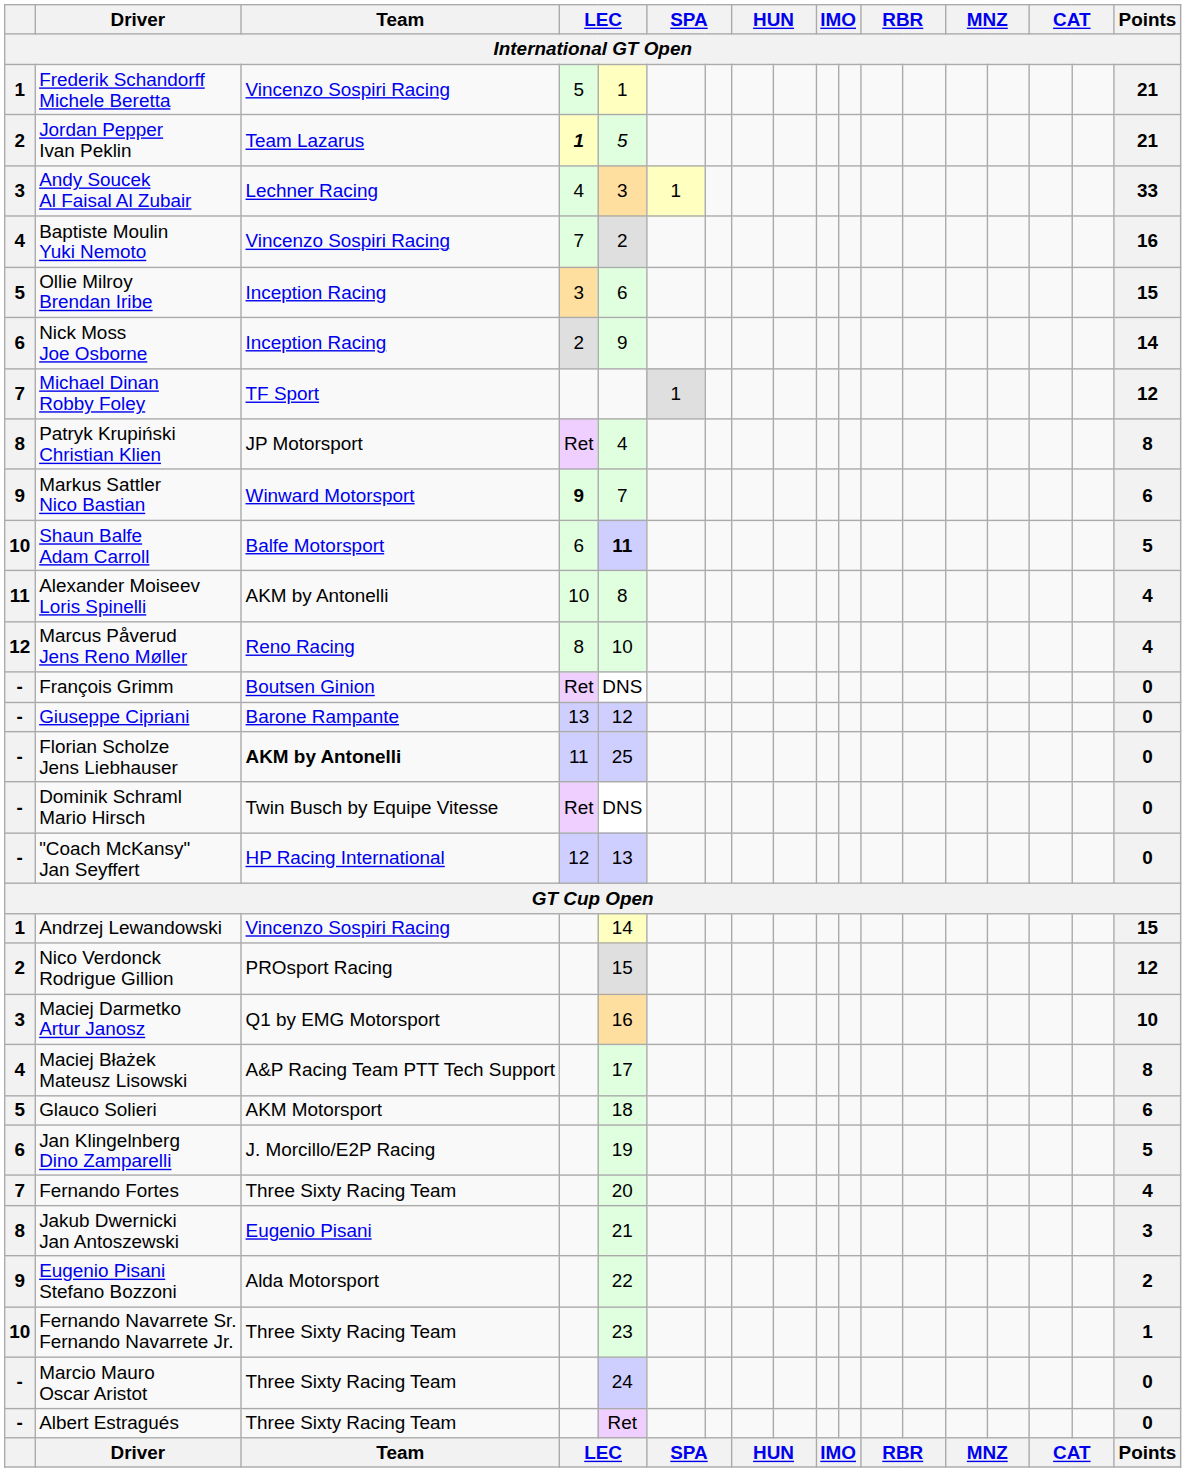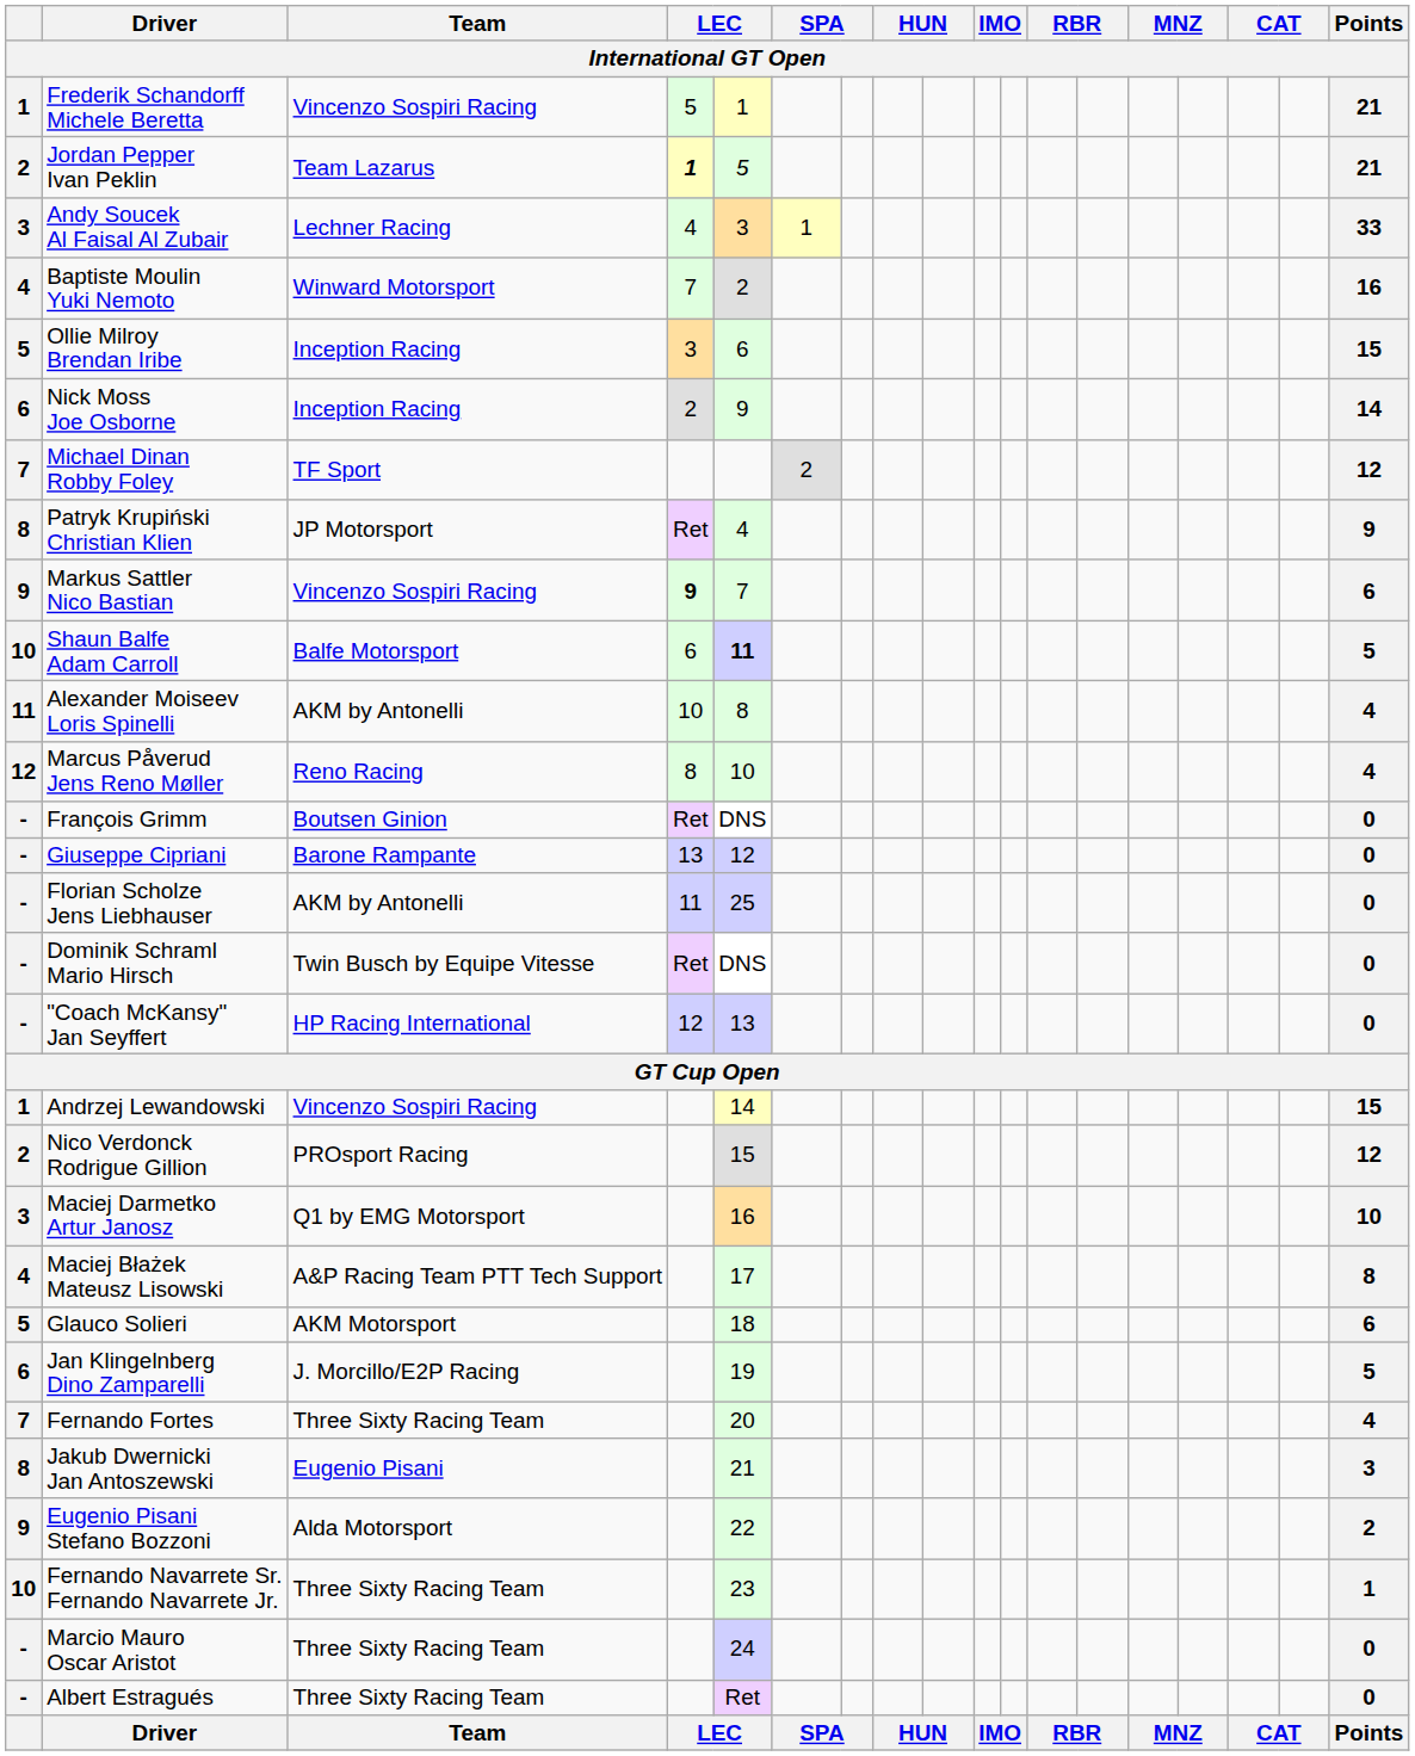 <table class="wikitable" style="font-size:85%; text-align:center">
 <tr>
 <th valign="middle"></th>
 <th valign="middle">Driver</th>
 <th>Team</th>
 <th colspan="2" style="width: 4em;"><a href='#'>LEC</a><br></th>
 <th colspan="2" style="width: 4em;"><a href='#'>SPA</a><br></th>
 <th colspan="2" style="width: 4em;"><a href='#'>HUN</a><br></th>
 <th colspan="2"><a href='#'>IMO</a><br></th>
 <th colspan="2" style="width: 4em;"><a href='#'>RBR</a><br></th>
 <th colspan="2" style="width: 4em;"><a href='#'>MNZ</a><br></th>
 <th colspan="2" style="width: 4em;"><a href='#'>CAT</a><br></th>
 <th valign="middle">Points</th>
 </tr>
 <tr>
 <th colspan="18"><em>International GT Open</em></th>
 </tr>
 <tr>
 <th>1</th>
 <td align="left"> <a href='#'>Frederik Schandorff</a> <br> <a href='#'>Michele Beretta</a></td>
 <td align="left"> <a href='#'>Vincenzo Sospiri Racing</a></td>
 <td style="background:#dfffdf;">5</td>
 <td style="background:#ffffbf;">1</td>
 <td></td>
 <td></td>
 <td></td>
 <td></td>
 <td></td>
 <td></td>
 <td></td>
 <td></td>
 <td></td>
 <td></td>
 <td></td>
 <td></td>
 <th>21</th>
 </tr>
 <tr>
 <th>2</th>
 <td align="left"> <a href='#'>Jordan Pepper</a><br> Ivan Peklin</td>
 <td align="left"> <a href='#'>Team Lazarus</a></td>
 <td style="background:#ffffbf;"><strong><em>1</em></strong></td>
 <td style="background:#dfffdf;"><em>5</em></td>
 <td></td>
 <td></td>
 <td></td>
 <td></td>
 <td></td>
 <td></td>
 <td></td>
 <td></td>
 <td></td>
 <td></td>
 <td></td>
 <td></td>
 <th>21</th>
 </tr>
 <tr>
 <th>3</th>
 <td align="left"> <a href='#'>Andy Soucek</a><br> <a href='#'>Al Faisal Al Zubair</a></td>
 <td align="left"> <a href='#'>Lechner Racing</a></td>
 <td style="background:#dfffdf;">4</td>
 <td style="background:#ffdf9f;">3</td>
 <td style="background:#ffffbf;">1</td>
 <td></td>
 <td></td>
 <td></td>
 <td></td>
 <td></td>
 <td></td>
 <td></td>
 <td></td>
 <td></td>
 <td></td>
 <td></td>
 <th>33</th>
 </tr>
 <tr>
 <th>4</th>
 <td align="left"> Baptiste Moulin<br> <a href='#'>Yuki Nemoto</a></td>
-<td align="left"> <a href='#'>Vincenzo Sospiri Racing</a></td>
+<td align="left"> <a href='#'>Winward Motorsport</a></td>
 <td style="background:#dfffdf;">7</td>
 <td style="background:#dfdfdf;">2</td>
 <td></td>
 <td></td>
 <td></td>
 <td></td>
 <td></td>
 <td></td>
 <td></td>
 <td></td>
 <td></td>
 <td></td>
 <td></td>
 <td></td>
 <th>16</th>
 </tr>
 <tr>
 <th>5</th>
 <td align="left"> Ollie Milroy<br> <a href='#'>Brendan Iribe</a></td>
 <td align="left"> <a href='#'>Inception Racing</a></td>
 <td style="background:#ffdf9f;">3</td>
 <td style="background:#dfffdf;">6</td>
 <td></td>
 <td></td>
 <td></td>
 <td></td>
 <td></td>
 <td></td>
 <td></td>
 <td></td>
 <td></td>
 <td></td>
 <td></td>
 <td></td>
 <th>15</th>
 </tr>
 <tr>
 <th>6</th>
 <td align="left"> Nick Moss<br> <a href='#'>Joe Osborne</a></td>
 <td align="left"> <a href='#'>Inception Racing</a></td>
 <td style="background:#dfdfdf;">2</td>
 <td style="background:#dfffdf;">9</td>
 <td></td>
 <td></td>
 <td></td>
 <td></td>
 <td></td>
 <td></td>
 <td></td>
 <td></td>
 <td></td>
 <td></td>
 <td></td>
 <td></td>
 <th>14</th>
 </tr>
 <tr>
 <th>7</th>
 <td align="left"> <a href='#'>Michael Dinan</a><br> <a href='#'>Robby Foley</a></td>
 <td align="left"> <a href='#'>TF Sport</a></td>
 <td></td>
 <td></td>
-<td style="background:#dfdfdf;">1</td>
+<td style="background:#dfdfdf;">2</td>
 <td></td>
 <td></td>
 <td></td>
 <td></td>
 <td></td>
 <td></td>
 <td></td>
 <td></td>
 <td></td>
 <td></td>
 <td></td>
 <th>12</th>
 </tr>
 <tr>
 <th>8</th>
 <td align="left"> Patryk Krupiński<br> <a href='#'>Christian Klien</a></td>
 <td align="left"> JP Motorsport</td>
 <td style="background:#efcfff;">Ret</td>
 <td style="background:#dfffdf;">4</td>
 <td></td>
 <td></td>
 <td></td>
 <td></td>
 <td></td>
 <td></td>
 <td></td>
 <td></td>
 <td></td>
 <td></td>
 <td></td>
 <td></td>
-<th>8</th>
+<th>9</th>
 </tr>
 <tr>
 <th>9</th>
 <td align="left"> Markus Sattler<br> <a href='#'>Nico Bastian</a></td>
-<td align="left"> <a href='#'>Winward Motorsport</a></td>
+<td align="left"> <a href='#'>Vincenzo Sospiri Racing</a></td>
 <td style="background:#dfffdf;"><strong>9</strong></td>
 <td style="background:#dfffdf;">7</td>
 <td></td>
 <td></td>
 <td></td>
 <td></td>
 <td></td>
 <td></td>
 <td></td>
 <td></td>
 <td></td>
 <td></td>
 <td></td>
 <td></td>
 <th>6</th>
 </tr>
 <tr>
 <th>10</th>
 <td align="left"> <a href='#'>Shaun Balfe</a><br> <a href='#'>Adam Carroll</a></td>
 <td align="left"> <a href='#'>Balfe Motorsport</a></td>
 <td style="background:#dfffdf;">6</td>
 <td style="background:#cfcfff;"><strong>11</strong></td>
 <td></td>
 <td></td>
 <td></td>
 <td></td>
 <td></td>
 <td></td>
 <td></td>
 <td></td>
 <td></td>
 <td></td>
 <td></td>
 <td></td>
 <th>5</th>
 </tr>
 <tr>
 <th>11</th>
 <td align="left"> Alexander Moiseev<br> <a href='#'>Loris Spinelli</a></td>
 <td align="left"> AKM by Antonelli</td>
 <td style="background:#dfffdf;">10</td>
 <td style="background:#dfffdf;">8</td>
 <td></td>
 <td></td>
 <td></td>
 <td></td>
 <td></td>
 <td></td>
 <td></td>
 <td></td>
 <td></td>
 <td></td>
 <td></td>
 <td></td>
 <th>4</th>
 </tr>
 <tr>
 <th>12</th>
 <td align="left"> Marcus Påverud<br> <a href='#'>Jens Reno Møller</a></td>
 <td align="left"> <a href='#'>Reno Racing</a></td>
 <td style="background:#dfffdf;">8</td>
 <td style="background:#dfffdf;">10</td>
 <td></td>
 <td></td>
 <td></td>
 <td></td>
 <td></td>
 <td></td>
 <td></td>
 <td></td>
 <td></td>
 <td></td>
 <td></td>
 <td></td>
 <th>4</th>
 </tr>
 <tr>
 <th>-</th>
 <td align="left"> François Grimm</td>
 <td align="left"> <a href='#'>Boutsen Ginion</a></td>
 <td style="background:#efcfff;">Ret</td>
 <td style="background:#ffffff;">DNS</td>
 <td></td>
 <td></td>
 <td></td>
 <td></td>
 <td></td>
 <td></td>
 <td></td>
 <td></td>
 <td></td>
 <td></td>
 <td></td>
 <td></td>
 <th>0</th>
 </tr>
 <tr>
 <th>-</th>
 <td align="left"> <a href='#'>Giuseppe Cipriani</a></td>
 <td align="left"> <a href='#'>Barone Rampante</a></td>
 <td style="background:#cfcfff;">13</td>
 <td style="background:#cfcfff;">12</td>
 <td></td>
 <td></td>
 <td></td>
 <td></td>
 <td></td>
 <td></td>
 <td></td>
 <td></td>
 <td></td>
 <td></td>
 <td></td>
 <td></td>
 <th>0</th>
 </tr>
 <tr>
 <th>-</th>
 <td align="left"> Florian Scholze<br> Jens Liebhauser</td>
-<td align="left"><strong> AKM by Antonelli</strong></td>
+<td align="left"> AKM by Antonelli</td>
 <td style="background:#cfcfff;">11</td>
 <td style="background:#cfcfff;">25</td>
 <td></td>
 <td></td>
 <td></td>
 <td></td>
 <td></td>
 <td></td>
 <td></td>
 <td></td>
 <td></td>
 <td></td>
 <td></td>
 <td></td>
 <th>0</th>
 </tr>
 <tr>
 <th>-</th>
 <td align="left"> Dominik Schraml<br> Mario Hirsch</td>
 <td align="left"> Twin Busch by Equipe Vitesse</td>
 <td style="background:#efcfff;">Ret</td>
 <td style="background:#ffffff;">DNS</td>
 <td></td>
 <td></td>
 <td></td>
 <td></td>
 <td></td>
 <td></td>
 <td></td>
 <td></td>
 <td></td>
 <td></td>
 <td></td>
 <td></td>
 <th>0</th>
 </tr>
 <tr>
 <th>-</th>
 <td align="left"> "Coach McKansy"<br> Jan Seyffert</td>
 <td align="left"> <a href='#'>HP Racing International</a></td>
 <td style="background:#cfcfff;">12</td>
 <td style="background:#cfcfff;">13</td>
 <td></td>
 <td></td>
 <td></td>
 <td></td>
 <td></td>
 <td></td>
 <td></td>
 <td></td>
 <td></td>
 <td></td>
 <td></td>
 <td></td>
 <th>0</th>
 </tr>
 <tr>
 <th colspan="18"><em>GT Cup Open</em></th>
 </tr>
 <tr>
 <th>1</th>
 <td align="left"> Andrzej Lewandowski</td>
 <td align="left"> <a href='#'>Vincenzo Sospiri Racing</a></td>
 <td></td>
 <td style="background:#ffffbf;">14</td>
 <td></td>
 <td></td>
 <td></td>
 <td></td>
 <td></td>
 <td></td>
 <td></td>
 <td></td>
 <td></td>
 <td></td>
 <td></td>
 <td></td>
 <th>15</th>
 </tr>
 <tr>
 <th>2</th>
 <td align="left"> Nico Verdonck<br> Rodrigue Gillion</td>
 <td align="left"> PROsport Racing</td>
 <td></td>
 <td style="background:#dfdfdf;">15</td>
 <td></td>
 <td></td>
 <td></td>
 <td></td>
 <td></td>
 <td></td>
 <td></td>
 <td></td>
 <td></td>
 <td></td>
 <td></td>
 <td></td>
 <th>12</th>
 </tr>
 <tr>
 <th>3</th>
 <td align="left"> Maciej Darmetko<br> <a href='#'>Artur Janosz</a></td>
 <td align="left"> Q1 by EMG Motorsport</td>
 <td></td>
 <td style="background:#ffdf9f;">16</td>
 <td></td>
 <td></td>
 <td></td>
 <td></td>
 <td></td>
 <td></td>
 <td></td>
 <td></td>
 <td></td>
 <td></td>
 <td></td>
 <td></td>
 <th>10</th>
 </tr>
 <tr>
 <th>4</th>
 <td align="left"> Maciej Błażek<br> Mateusz Lisowski</td>
 <td align="left"> A&P Racing Team PTT Tech Support</td>
 <td></td>
 <td style="background:#dfffdf;">17</td>
 <td></td>
 <td></td>
 <td></td>
 <td></td>
 <td></td>
 <td></td>
 <td></td>
 <td></td>
 <td></td>
 <td></td>
 <td></td>
 <td></td>
 <th>8</th>
 </tr>
 <tr>
 <th>5</th>
 <td align="left"> Glauco Solieri</td>
 <td align="left"> AKM Motorsport</td>
 <td></td>
 <td style="background:#dfffdf;">18</td>
 <td></td>
 <td></td>
 <td></td>
 <td></td>
 <td></td>
 <td></td>
 <td></td>
 <td></td>
 <td></td>
 <td></td>
 <td></td>
 <td></td>
 <th>6</th>
 </tr>
 <tr>
 <th>6</th>
 <td align="left"> Jan Klingelnberg<br> <a href='#'>Dino Zamparelli</a></td>
 <td align="left"> J. Morcillo/E2P Racing</td>
 <td></td>
 <td style="background:#dfffdf;">19</td>
 <td></td>
 <td></td>
 <td></td>
 <td></td>
 <td></td>
 <td></td>
 <td></td>
 <td></td>
 <td></td>
 <td></td>
 <td></td>
 <td></td>
 <th>5</th>
 </tr>
 <tr>
 <th>7</th>
 <td align="left"> Fernando Fortes</td>
 <td align="left"> Three Sixty Racing Team</td>
 <td></td>
 <td style="background:#dfffdf;">20</td>
 <td></td>
 <td></td>
 <td></td>
 <td></td>
 <td></td>
 <td></td>
 <td></td>
 <td></td>
 <td></td>
 <td></td>
 <td></td>
 <td></td>
 <th>4</th>
 </tr>
 <tr>
 <th>8</th>
 <td align="left"> Jakub Dwernicki<br> Jan Antoszewski</td>
 <td align="left"> <a href='#'>Eugenio Pisani</a></td>
 <td></td>
 <td style="background:#dfffdf;">21</td>
 <td></td>
 <td></td>
 <td></td>
 <td></td>
 <td></td>
 <td></td>
 <td></td>
 <td></td>
 <td></td>
 <td></td>
 <td></td>
 <td></td>
 <th>3</th>
 </tr>
 <tr>
 <th>9</th>
 <td align="left"> <a href='#'>Eugenio Pisani</a><br> Stefano Bozzoni</td>
 <td align="left"> Alda Motorsport</td>
 <td></td>
 <td style="background:#dfffdf;">22</td>
 <td></td>
 <td></td>
 <td></td>
 <td></td>
 <td></td>
 <td></td>
 <td></td>
 <td></td>
 <td></td>
 <td></td>
 <td></td>
 <td></td>
 <th>2</th>
 </tr>
 <tr>
 <th>10</th>
 <td align="left"> Fernando Navarrete Sr.<br> Fernando Navarrete Jr.</td>
 <td align="left"> Three Sixty Racing Team</td>
 <td></td>
 <td style="background:#dfffdf;">23</td>
 <td></td>
 <td></td>
 <td></td>
 <td></td>
 <td></td>
 <td></td>
 <td></td>
 <td></td>
 <td></td>
 <td></td>
 <td></td>
 <td></td>
 <th>1</th>
 </tr>
 <tr>
 <th>-</th>
 <td align="left"> Marcio Mauro<br> Oscar Aristot</td>
 <td align="left"> Three Sixty Racing Team</td>
 <td></td>
 <td style="background:#cfcfff;">24</td>
 <td></td>
 <td></td>
 <td></td>
 <td></td>
 <td></td>
 <td></td>
 <td></td>
 <td></td>
 <td></td>
 <td></td>
 <td></td>
 <td></td>
 <th>0</th>
 </tr>
 <tr>
 <th>-</th>
 <td align="left"> Albert Estragués</td>
 <td align="left"> Three Sixty Racing Team</td>
 <td></td>
 <td style="background:#efcfff;">Ret</td>
 <td></td>
 <td></td>
 <td></td>
 <td></td>
 <td></td>
 <td></td>
 <td></td>
 <td></td>
 <td></td>
 <td></td>
 <td></td>
 <td></td>
 <th>0</th>
 </tr>
 <tr>
 <th valign="middle"></th>
 <th valign="middle">Driver</th>
 <th>Team</th>
 <th colspan="2"><a href='#'>LEC</a><br></th>
 <th colspan="2"><a href='#'>SPA</a><br></th>
 <th colspan="2"><a href='#'>HUN</a><br></th>
 <th colspan="2"><a href='#'>IMO</a><br></th>
 <th colspan="2"><a href='#'>RBR</a><br></th>
 <th colspan="2"><a href='#'>MNZ</a><br></th>
 <th colspan="2"><a href='#'>CAT</a><br></th>
 <th valign="middle">Points</th>
 </tr>
 </table>
